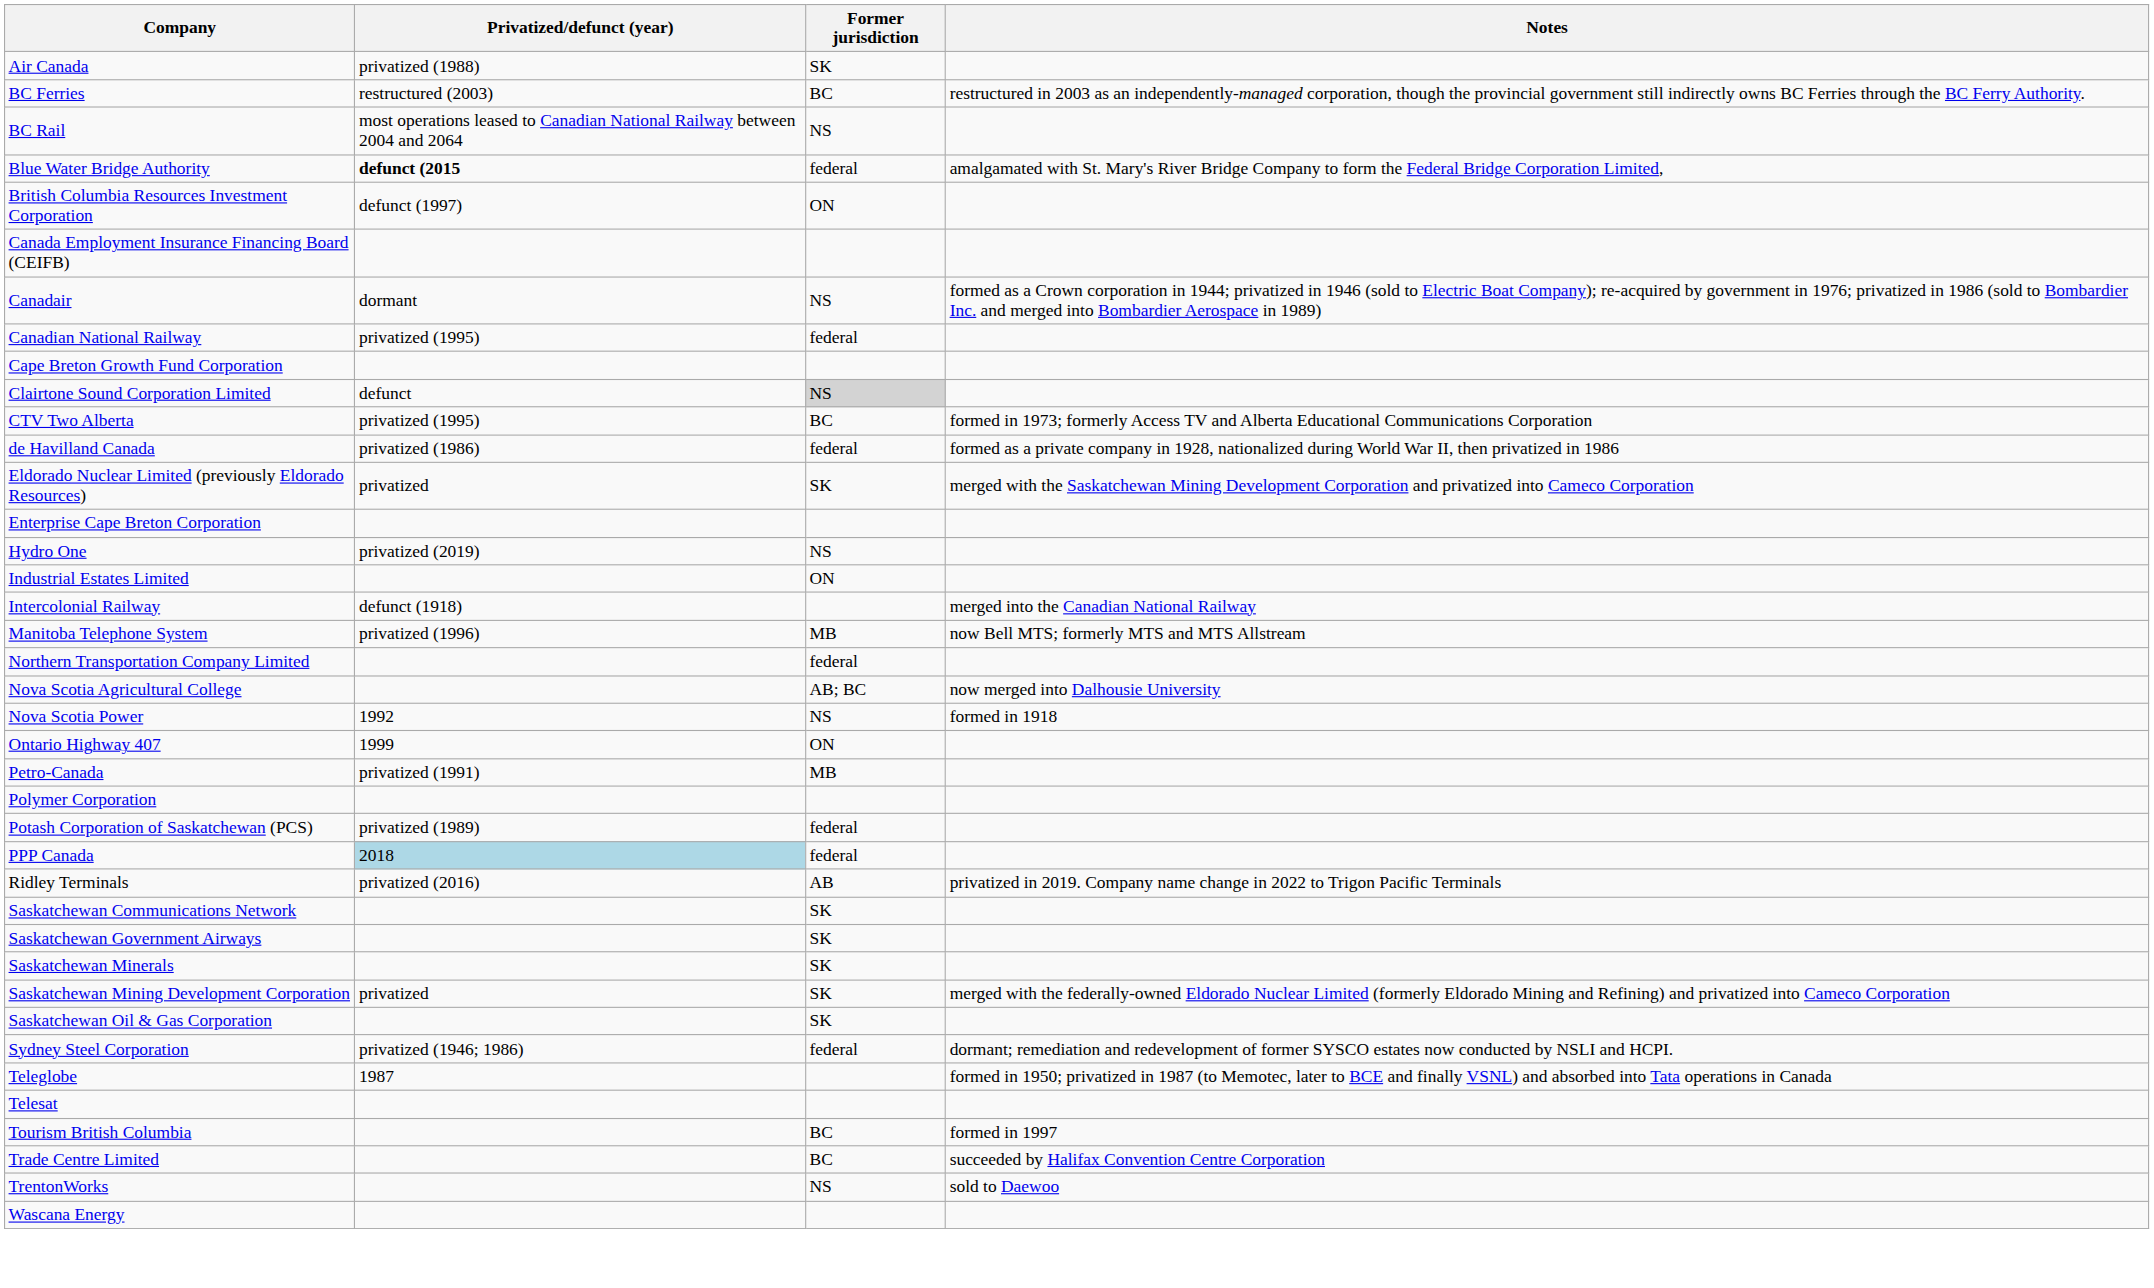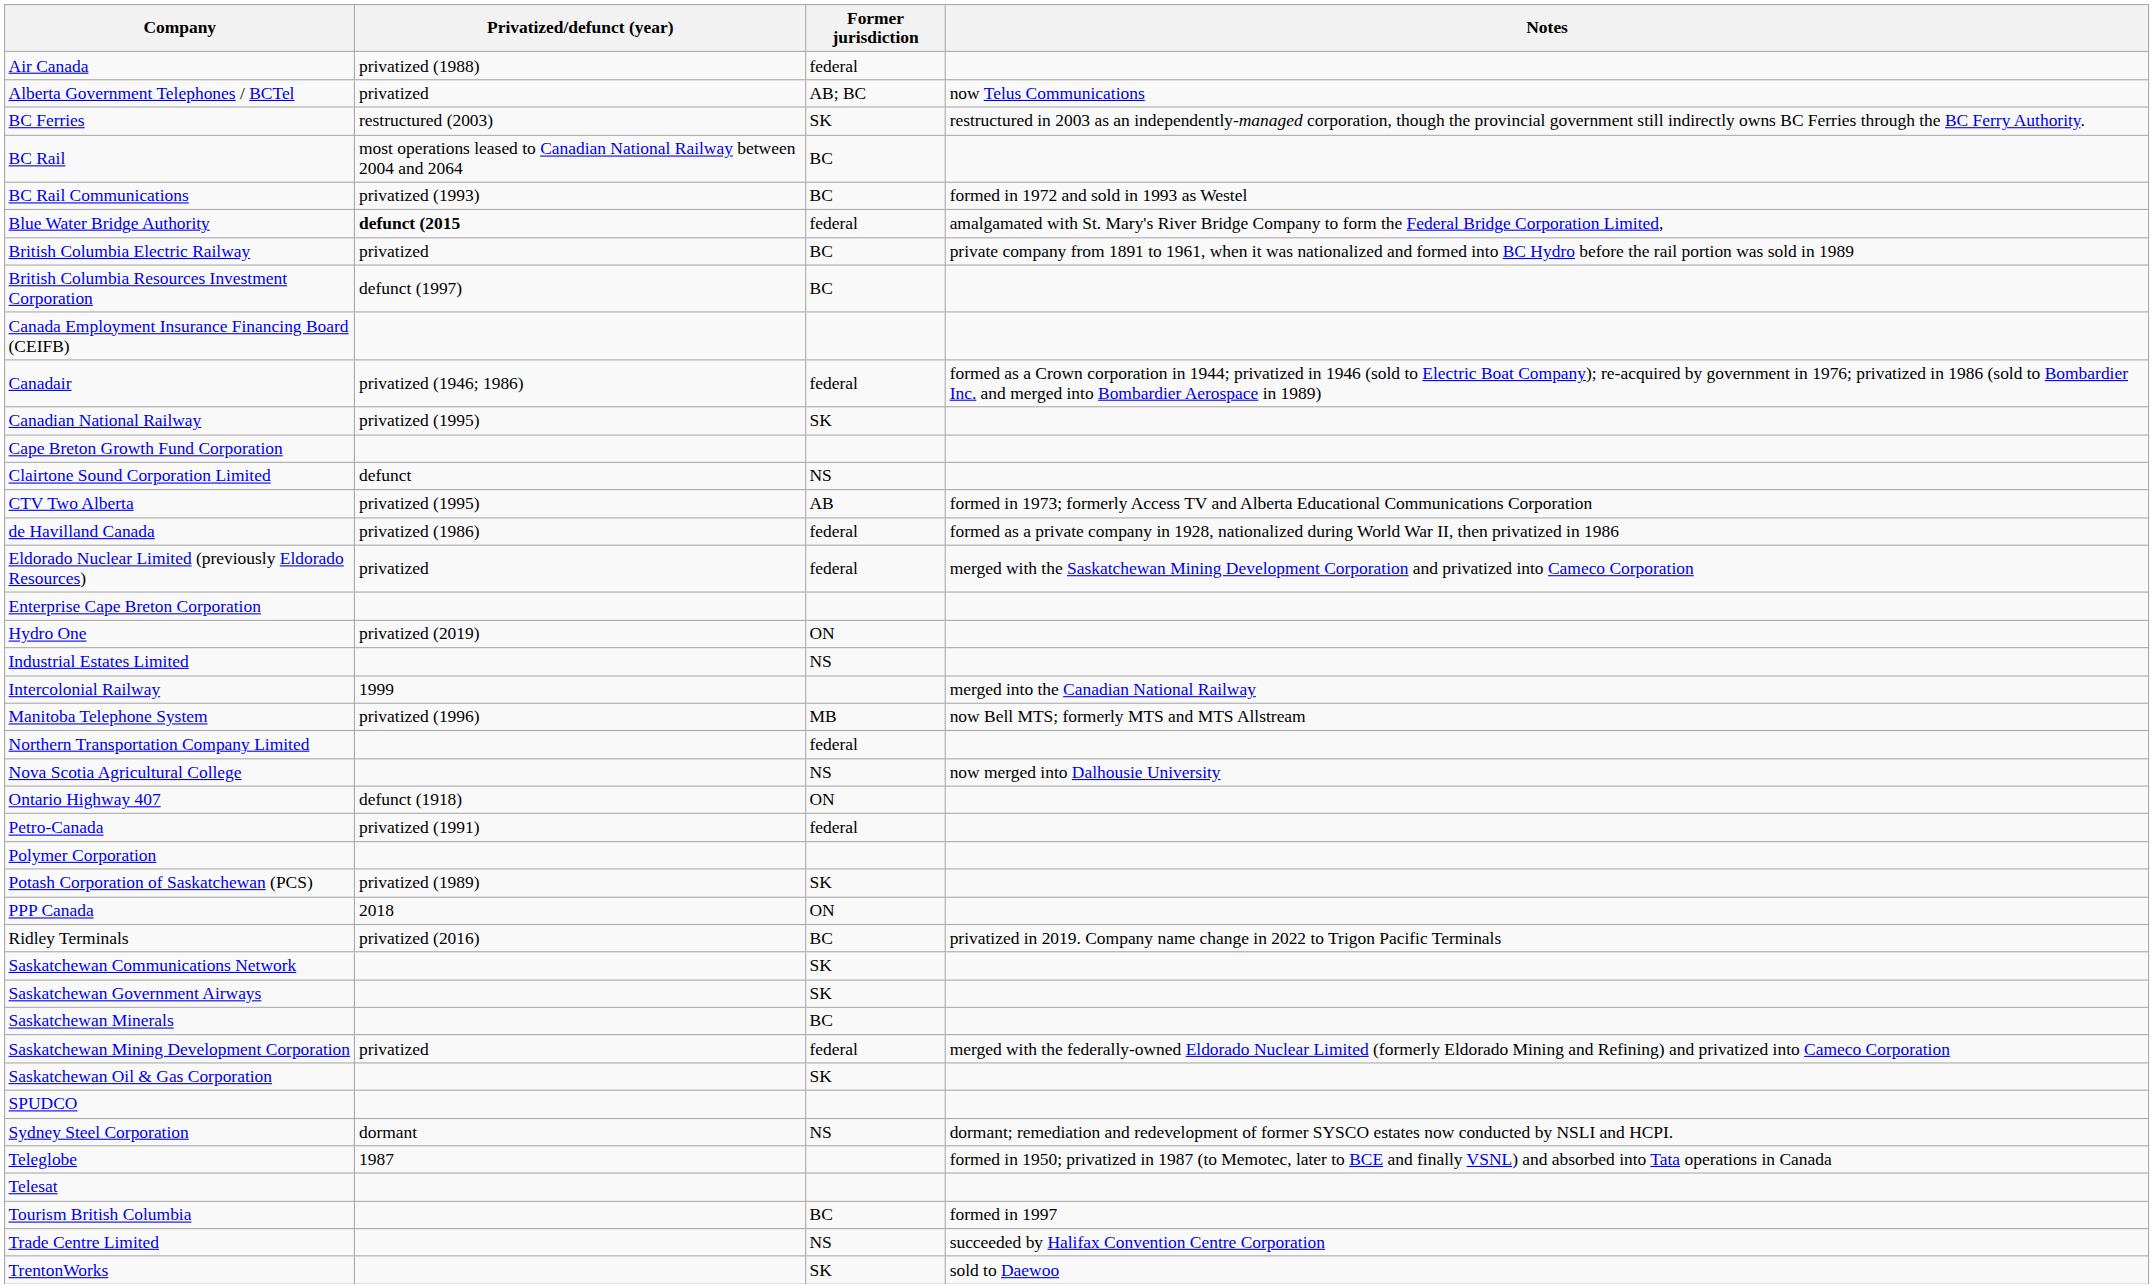 <table class="wikitable">
 <tr>
 <th>Company</th>
 <th>Privatized/defunct (year)</th>
 <th>Former jurisdiction</th>
 <th>Notes</th>
 </tr>
 <tr>
 <td><a href='#'>Air Canada</a></td>
 <td>privatized (1988)</td>
-<td>SK</td>
+<td>federal</td>
 <td></td>
+</tr>
+<tr>
+<td><a href='#'>Alberta Government Telephones</a> / <a href='#'>BCTel</a></td>
+<td>privatized</td>
+<td>AB; BC</td>
+<td>now <a href='#'>Telus Communications</a></td>
 </tr>
 <tr>
 <td><a href='#'>BC Ferries</a></td>
 <td>restructured (2003)</td>
-<td>BC</td>
+<td>SK</td>
 <td>restructured in 2003 as an independently-<em>managed</em> corporation, though the provincial government still indirectly owns BC Ferries through the <a href='#'>BC Ferry Authority</a>.</td>
 </tr>
 <tr>
 <td><a href='#'>BC Rail</a></td>
 <td>most operations leased to <a href='#'>Canadian National Railway</a> between 2004 and 2064</td>
-<td>NS</td>
+<td>BC</td>
 <td></td>
+</tr>
+<tr>
+<td><a href='#'>BC Rail Communications</a></td>
+<td>privatized (1993)</td>
+<td>BC</td>
+<td>formed in 1972 and sold in 1993 as Westel</td>
 </tr>
 <tr>
 <td><a href='#'>Blue Water Bridge Authority</a></td>
 <td><strong>defunct (2015</strong></td>
 <td>federal</td>
 <td>amalgamated with St. Mary's River Bridge Company to form the <a href='#'>Federal Bridge Corporation Limited</a>,</td>
 </tr>
 <tr>
+<td><a href='#'>British Columbia Electric Railway</a></td>
+<td>privatized</td>
+<td>BC</td>
+<td>private company from 1891 to 1961, when it was nationalized and formed into <a href='#'>BC Hydro</a> before the rail portion was sold in 1989</td>
+</tr>
+<tr>
 <td><a href='#'>British Columbia Resources Investment Corporation</a></td>
 <td>defunct (1997)</td>
-<td>ON</td>
+<td>BC</td>
 <td></td>
 </tr>
 <tr>
 <td><a href='#'>Canada Employment Insurance Financing Board</a> (CEIFB)</td>
 <td></td>
 <td></td>
 <td></td>
 </tr>
 <tr>
 <td><a href='#'>Canadair</a></td>
-<td>dormant</td>
-<td>NS</td>
+<td>privatized (1946; 1986)</td>
+<td>federal</td>
 <td>formed as a Crown corporation in 1944; privatized in 1946 (sold to <a href='#'>Electric Boat Company</a>); re-acquired by government in 1976; privatized in 1986 (sold to <a href='#'>Bombardier Inc.</a> and merged into <a href='#'>Bombardier Aerospace</a> in 1989)</td>
 </tr>
 <tr>
 <td><a href='#'>Canadian National Railway</a></td>
 <td>privatized (1995)</td>
-<td>federal</td>
+<td>SK</td>
 <td></td>
 </tr>
 <tr>
 <td><a href='#'>Cape Breton Growth Fund Corporation</a></td>
 <td></td>
 <td></td>
 <td></td>
 </tr>
 <tr>
 <td><a href='#'>Clairtone Sound Corporation Limited</a></td>
 <td>defunct</td>
-<td style="background: lightgrey;">NS</td>
+<td>NS</td>
 <td></td>
 </tr>
 <tr>
 <td><a href='#'>CTV Two Alberta</a></td>
 <td>privatized (1995)</td>
-<td>BC</td>
+<td>AB</td>
 <td>formed in 1973; formerly Access TV and Alberta Educational Communications Corporation</td>
 </tr>
 <tr>
 <td><a href='#'>de Havilland Canada</a></td>
 <td>privatized (1986)</td>
 <td>federal</td>
 <td>formed as a private company in 1928, nationalized during World War II, then privatized in 1986</td>
 </tr>
 <tr>
 <td><a href='#'>Eldorado Nuclear Limited</a> (previously <a href='#'>Eldorado Resources</a>)</td>
 <td>privatized</td>
-<td>SK</td>
+<td>federal</td>
 <td>merged with the <a href='#'>Saskatchewan Mining Development Corporation</a> and privatized into <a href='#'>Cameco Corporation</a></td>
 </tr>
 <tr>
 <td><a href='#'>Enterprise Cape Breton Corporation</a></td>
 <td></td>
 <td></td>
 <td></td>
 </tr>
 <tr>
 <td><a href='#'>Hydro One</a></td>
 <td>privatized (2019)</td>
-<td>NS</td>
+<td>ON</td>
 <td></td>
 </tr>
 <tr>
 <td><a href='#'>Industrial Estates Limited</a></td>
 <td></td>
-<td>ON</td>
+<td>NS</td>
 <td></td>
 </tr>
 <tr>
 <td><a href='#'>Intercolonial Railway</a></td>
-<td>defunct (1918)</td>
+<td>1999</td>
 <td></td>
 <td>merged into the <a href='#'>Canadian National Railway</a></td>
 </tr>
 <tr>
 <td><a href='#'>Manitoba Telephone System</a></td>
 <td>privatized (1996)</td>
 <td>MB</td>
 <td>now Bell MTS; formerly MTS and MTS Allstream</td>
 </tr>
 <tr>
 <td><a href='#'>Northern Transportation Company Limited</a></td>
 <td></td>
 <td>federal</td>
 <td></td>
 </tr>
 <tr>
 <td><a href='#'>Nova Scotia Agricultural College</a></td>
 <td></td>
-<td>AB; BC</td>
+<td>NS</td>
 <td>now merged into <a href='#'>Dalhousie University</a></td>
 </tr>
 <tr>
-<td><a href='#'>Nova Scotia Power</a></td>
-<td>1992</td>
-<td>NS</td>
-<td>formed in 1918</td>
-</tr>
-<tr>
 <td><a href='#'>Ontario Highway 407</a></td>
-<td>1999</td>
+<td>defunct (1918)</td>
 <td>ON</td>
 <td></td>
 </tr>
 <tr>
 <td><a href='#'>Petro-Canada</a></td>
 <td>privatized (1991)</td>
-<td>MB</td>
+<td>federal</td>
 <td></td>
 </tr>
 <tr>
 <td><a href='#'>Polymer Corporation</a></td>
 <td></td>
 <td></td>
 <td></td>
 </tr>
 <tr>
 <td><a href='#'>Potash Corporation of Saskatchewan</a> (PCS)</td>
 <td>privatized (1989)</td>
-<td>federal</td>
+<td>SK</td>
 <td></td>
 </tr>
 <tr>
 <td><a href='#'>PPP Canada</a></td>
-<td style="background: lightblue;">2018</td>
-<td>federal</td>
+<td>2018</td>
+<td>ON</td>
 <td></td>
 </tr>
 <tr>
 <td>Ridley Terminals</td>
 <td>privatized (2016)</td>
-<td>AB</td>
+<td>BC</td>
 <td>privatized in 2019. Company name change in 2022 to Trigon Pacific Terminals</td>
 </tr>
 <tr>
 <td><a href='#'>Saskatchewan Communications Network</a></td>
 <td></td>
 <td>SK</td>
 <td></td>
 </tr>
 <tr>
 <td><a href='#'>Saskatchewan Government Airways</a></td>
 <td></td>
 <td>SK</td>
 <td></td>
 </tr>
 <tr>
 <td><a href='#'>Saskatchewan Minerals</a></td>
 <td></td>
-<td>SK</td>
+<td>BC</td>
 <td></td>
 </tr>
 <tr>
 <td><a href='#'>Saskatchewan Mining Development Corporation</a></td>
 <td>privatized</td>
-<td>SK</td>
+<td>federal</td>
 <td>merged with the federally-owned <a href='#'>Eldorado Nuclear Limited</a> (formerly Eldorado Mining and Refining) and privatized into <a href='#'>Cameco Corporation</a></td>
 </tr>
 <tr>
 <td><a href='#'>Saskatchewan Oil & Gas Corporation</a></td>
 <td></td>
 <td>SK</td>
 <td></td>
 </tr>
 <tr>
+<td><a href='#'>SPUDCO</a></td>
+<td></td>
+<td></td>
+<td></td>
+</tr>
+<tr>
 <td><a href='#'>Sydney Steel Corporation</a></td>
-<td>privatized (1946; 1986)</td>
-<td>federal</td>
+<td>dormant</td>
+<td>NS</td>
 <td>dormant; remediation and redevelopment of former SYSCO estates now conducted by NSLI and HCPI.</td>
 </tr>
 <tr>
 <td><a href='#'>Teleglobe</a></td>
 <td>1987</td>
 <td></td>
 <td>formed in 1950; privatized in 1987 (to Memotec, later to <a href='#'>BCE</a> and finally <a href='#'>VSNL</a>) and absorbed into <a href='#'>Tata</a> operations in Canada</td>
 </tr>
 <tr>
 <td><a href='#'>Telesat</a></td>
 <td></td>
 <td></td>
 <td></td>
 </tr>
 <tr>
 <td><a href='#'>Tourism British Columbia</a></td>
 <td></td>
 <td>BC</td>
 <td>formed in 1997</td>
 </tr>
 <tr>
 <td><a href='#'>Trade Centre Limited</a></td>
 <td></td>
-<td>BC</td>
+<td>NS</td>
 <td>succeeded by <a href='#'>Halifax Convention Centre Corporation</a></td>
 </tr>
 <tr>
 <td><a href='#'>TrentonWorks</a></td>
 <td></td>
-<td>NS</td>
+<td>SK</td>
 <td>sold to <a href='#'>Daewoo</a></td>
 </tr>
-<tr>
-<td><a href='#'>Wascana Energy</a></td>
-<td></td>
-<td></td>
-<td></td>
-</tr>
 </table>
